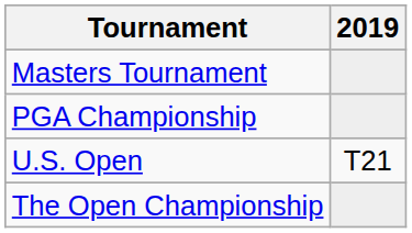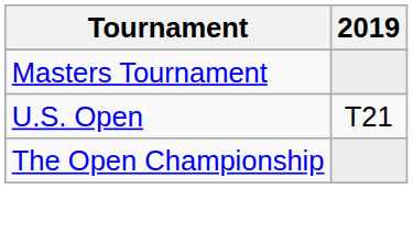 <table class="wikitable" style="font-size:95%;text-align:center;">
 <tr>
 <th>Tournament</th>
 <th>2019</th>
 </tr>
 <tr>
 <td align=left><a href='#'>Masters Tournament</a></td>
-<td style="background:#eeeeee;"></td>
-</tr>
-<tr>
-<td align=left><a href='#'>PGA Championship</a></td>
 <td style="background:#eeeeee;"></td>
 </tr>
 <tr>
 <td align=left><a href='#'>U.S. Open</a></td>
 <td>T21</td>
 </tr>
 <tr>
 <td align=left><a href='#'>The Open Championship</a></td>
 <td style="background:#eeeeee;"></td>
 </tr>
 </table>
